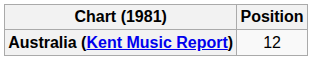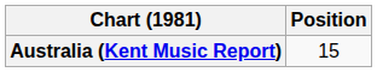 <table class="wikitable sortable plainrowheaders" style="text-align:center">
 <tr>
 <th>Chart (1981)</th>
 <th>Position</th>
 </tr>
 <tr>
 <th scope="row">Australia (<a href='#'>Kent Music Report</a>)</th>
-<td>12</td>
+<td>15</td>
 </tr>
 <tr>
 </tr>
 </table>
